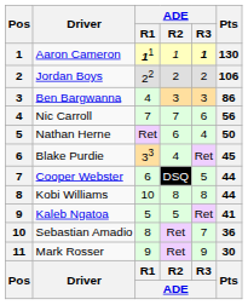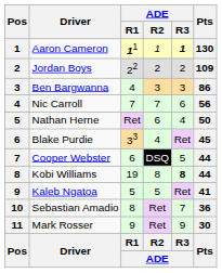 <table class="wikitable" style="font-size:85%; text-align:center">
 <tr>
 <th rowspan="2" valign="middle">Pos</th>
 <th rowspan="2" valign="middle">Driver</th>
 <th colspan="3"><a href='#'>ADE</a><br></th>
 <th rowspan="2" valign="middle">Pts</th>
 </tr>
 <tr>
 <th>R1</th>
 <th>R2</th>
 <th>R3</th>
 </tr>
 <tr>
 <th>1</th>
 <td align="left"> <a href='#'>Aaron Cameron</a></td>
 <td style="background:#ffffbf;"><strong><em>1</em></strong><sup>1</sup></td>
 <td style="background:#ffffbf;"><em>1</em></td>
 <td style="background:#ffffbf;"><strong><em>1</em></strong></td>
 <th>130</th>
 </tr>
 <tr>
 <th>2</th>
 <td align="left"> <a href='#'>Jordan Boys</a></td>
 <td style="background:#dfdfdf;">2<sup>2</sup></td>
 <td style="background:#dfdfdf;">2</td>
 <td style="background:#dfdfdf;">2</td>
-<th>106</th>
+<th>109</th>
 </tr>
 <tr>
 <th>3</th>
 <td align="left"> <a href='#'>Ben Bargwanna</a></td>
 <td style="background:#dfffdf;">4</td>
 <td style="background:#ffdf9f;">3</td>
 <td style="background:#ffdf9f;">3</td>
 <th>86</th>
 </tr>
 <tr>
 <th>4</th>
 <td align="left"> Nic Carroll</td>
 <td style="background:#dfffdf;">7</td>
 <td style="background:#dfffdf;">7</td>
 <td style="background:#dfffdf;">6</td>
 <th>56</th>
 </tr>
 <tr>
 <th>5</th>
 <td align="left"> Nathan Herne</td>
 <td style="background:#efcfff;">Ret</td>
 <td style="background:#dfffdf;">6</td>
 <td style="background:#dfffdf;">4</td>
 <th>50</th>
 </tr>
 <tr>
 <th>6</th>
 <td align="left"> Blake Purdie</td>
 <td style="background:#ffdf9f;">3<sup>3</sup></td>
 <td style="background:#dfffdf;">4</td>
 <td style="background:#efcfff;">Ret</td>
 <th>45</th>
 </tr>
 <tr>
 <th>7</th>
 <td align="left"> <a href='#'>Cooper Webster</a></td>
 <td style="background:#dfffdf;">6</td>
 <td style="background:#000000; color:#ffffff">DSQ</td>
 <td style="background:#dfffdf;">5</td>
 <th>44</th>
 </tr>
 <tr>
 <th>8</th>
 <td align="left"> Kobi Williams</td>
-<td style="background:#dfffdf;">10</td>
+<td style="background:#dfffdf;">19</td>
 <td style="background:#dfffdf;">8</td>
-<td style="background:#dfffdf;">8</td>
+<td style="background:#dfffdf;"><strong>8</strong></td>
 <th>44</th>
 </tr>
 <tr>
 <th>9</th>
 <td align="left"> <a href='#'>Kaleb Ngatoa</a></td>
 <td style="background:#dfffdf;">5</td>
 <td style="background:#dfffdf;">5</td>
 <td style="background:#efcfff;">Ret</td>
 <th>41</th>
 </tr>
 <tr>
 <th>10</th>
 <td align="left"> Sebastian Amadio</td>
 <td style="background:#dfffdf;">8</td>
 <td style="background:#efcfff;">Ret</td>
 <td style="background:#dfffdf;">7</td>
 <th>36</th>
 </tr>
 <tr>
 <th>11</th>
 <td align="left"> Mark Rosser</td>
 <td style="background:#dfffdf;">9</td>
 <td style="background:#efcfff;">Ret</td>
 <td style="background:#dfffdf;">9</td>
 <th>30</th>
 </tr>
 <tr>
 <th rowspan="2">Pos</th>
 <th rowspan="2">Driver</th>
 <th>R1</th>
 <th>R2</th>
 <th>R3</th>
 <th rowspan="2">Pts</th>
 </tr>
 <tr valign="top">
 <th colspan="3"><a href='#'>ADE</a><br></th>
 </tr>
 </table>
